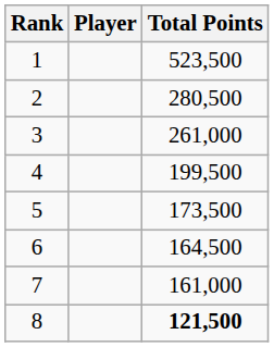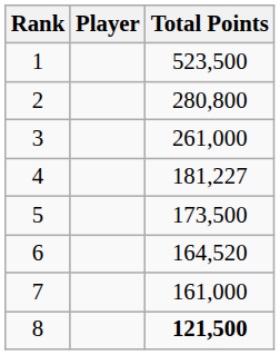 <table class="wikitable" style="font-size: 85%">
 <tr>
 <th>Rank</th>
 <th>Player</th>
 <th>Total Points</th>
 </tr>
 <tr>
 <td align="center">1</td>
 <td></td>
 <td align="center">523,500</td>
 </tr>
 <tr>
 <td align="center">2</td>
 <td></td>
-<td align="center">280,500</td>
+<td align="center">280,800</td>
 </tr>
 <tr>
 <td align="center">3</td>
 <td></td>
 <td align="center">261,000</td>
 </tr>
 <tr>
 <td align="center">4</td>
 <td></td>
-<td align="center">199,500</td>
+<td align="center">181,227</td>
 </tr>
 <tr>
 <td align="center">5</td>
 <td></td>
 <td align="center">173,500</td>
 </tr>
 <tr>
 <td align="center">6</td>
 <td></td>
-<td align="center">164,500</td>
+<td align="center">164,520</td>
 </tr>
 <tr>
 <td align="center">7</td>
 <td></td>
 <td align="center">161,000</td>
 </tr>
 <tr>
 <td align="center">8</td>
 <td></td>
 <td align="center"><strong>121,500</strong></td>
 </tr>
 </table>
